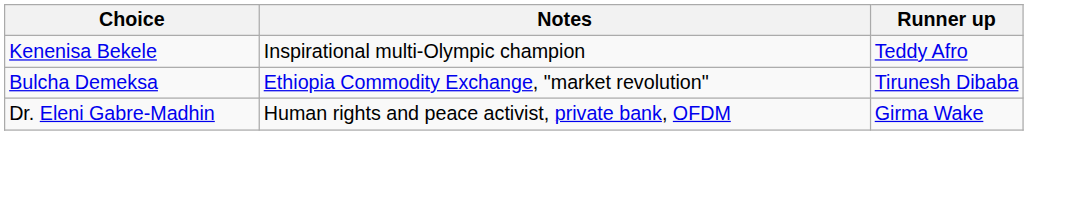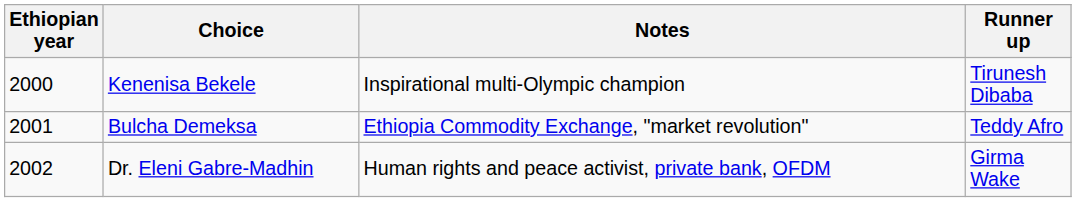 <table class="wikitable">
 <tr>
+<th width="5%">Ethiopian year</th>
 <th width="25%">Choice</th>
 <th width="60%">Notes</th>
 <th width="25%">Runner up</th>
 </tr>
 <tr>
+<td>2000</td>
 <td> <a href='#'>Kenenisa Bekele</a></td>
 <td>Inspirational multi-Olympic champion</td>
+<td><a href='#'>Tirunesh Dibaba</a></td>
+</tr>
+<tr>
+<td>2001</td>
+<td> <a href='#'>Bulcha Demeksa</a></td>
+<td><a href='#'>Ethiopia Commodity Exchange</a>, "market revolution"</td>
 <td><a href='#'>Teddy Afro</a></td>
 </tr>
 <tr>
-<td> <a href='#'>Bulcha Demeksa</a></td>
-<td><a href='#'>Ethiopia Commodity Exchange</a>, "market revolution"</td>
-<td><a href='#'>Tirunesh Dibaba</a></td>
-</tr>
-<tr>
+<td>2002</td>
 <td> Dr. <a href='#'>Eleni Gabre-Madhin</a></td>
 <td>Human rights and peace activist, <a href='#'>private bank</a>, <a href='#'>OFDM</a></td>
 <td><a href='#'>Girma Wake</a></td>
 </tr>
 </table>
